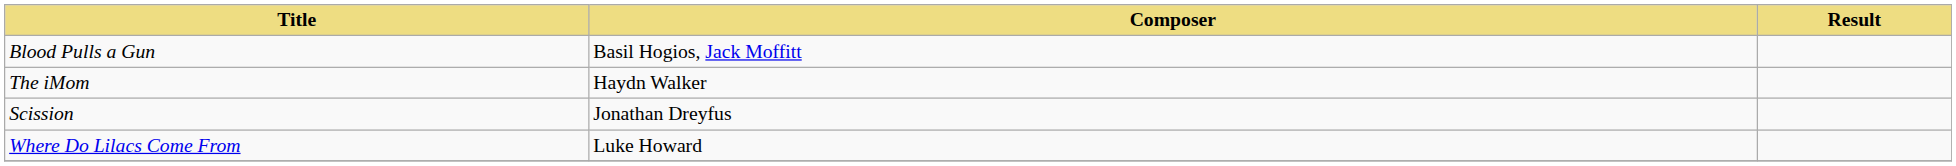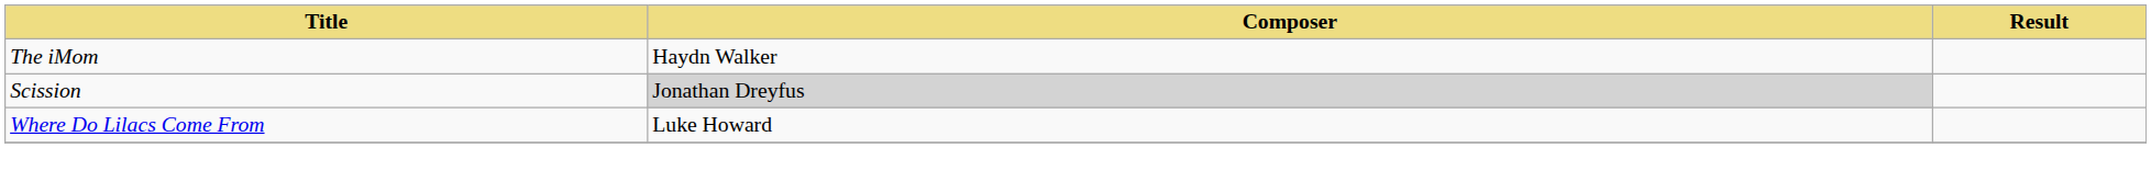 <table class="wikitable" width=100%>
 <tr>
 <th style="width:30%;background:#EEDD82;">Title</th>
 <th style="width:60%;background:#EEDD82;">Composer</th>
 <th style="width:10%;background:#EEDD82;">Result<br></th>
-</tr>
-<tr>
-<td><em>Blood Pulls a Gun</em></td>
-<td>Basil Hogios, <a href='#'>Jack Moffitt</a></td>
-<td></td>
 </tr>
 <tr>
 <td><em>The iMom</em></td>
 <td>Haydn Walker</td>
 <td></td>
 </tr>
 <tr>
 <td><em>Scission</em></td>
-<td>Jonathan Dreyfus</td>
+<td style="background: lightgrey;">Jonathan Dreyfus</td>
 <td></td>
 </tr>
 <tr>
 <td><em><a href='#'>Where Do Lilacs Come From</a></em></td>
 <td>Luke Howard</td>
 <td></td>
 </tr>
 <tr>
 </tr>
 </table>
